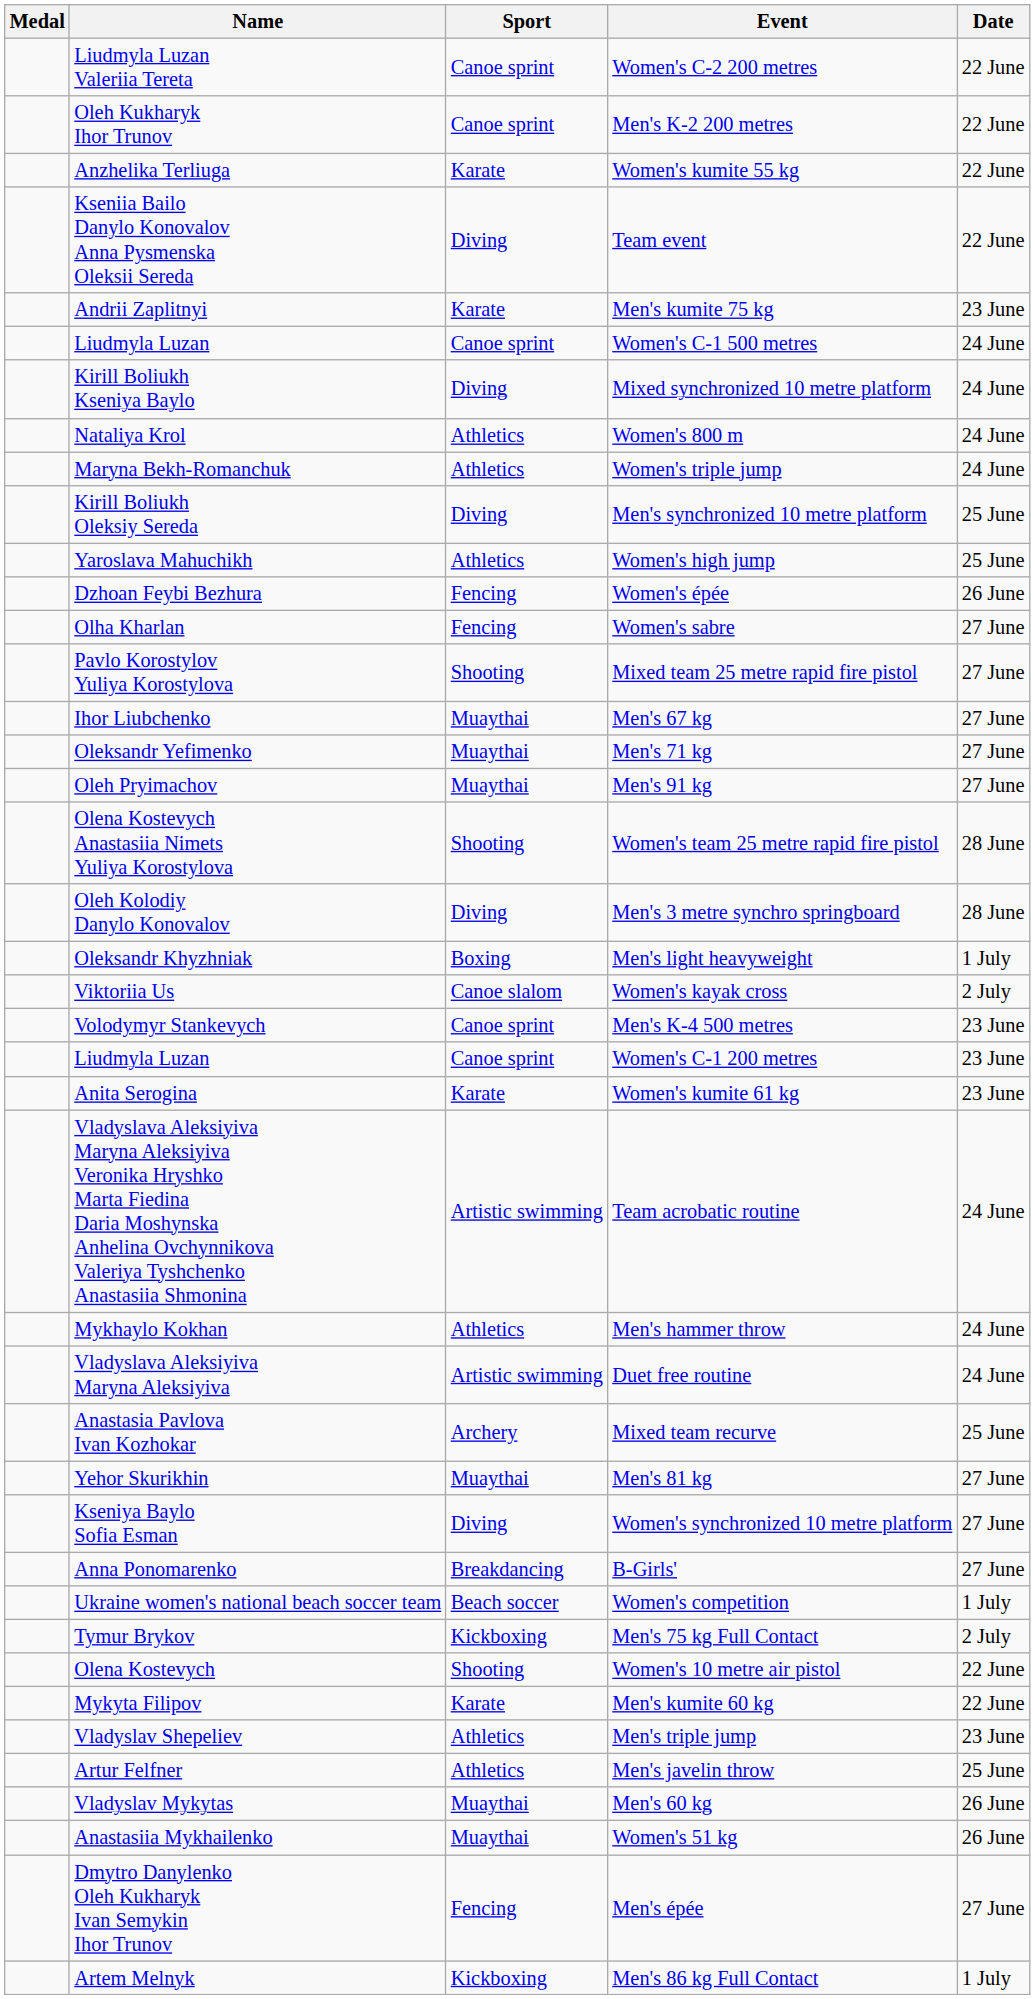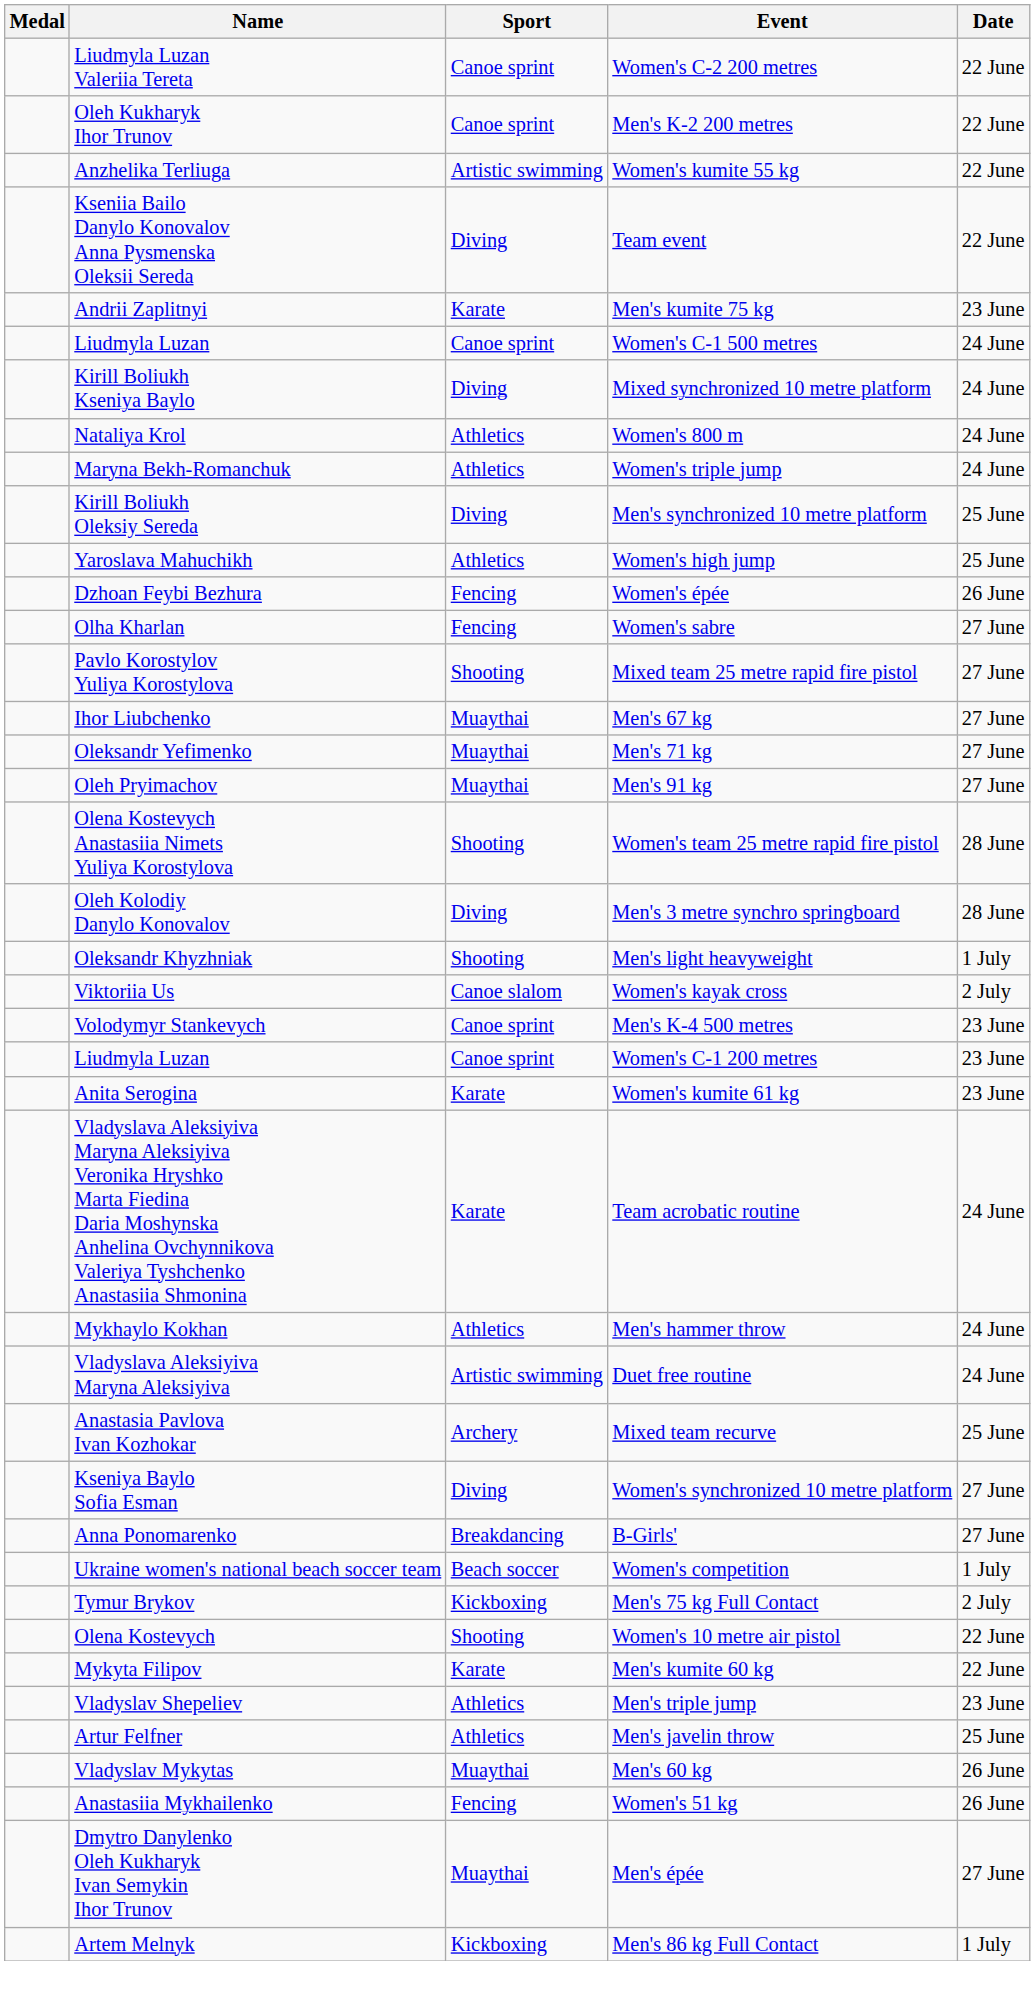 <table class="wikitable sortable" style="font-size: 95%;">
 <tr>
 <th>Medal</th>
 <th>Name</th>
 <th>Sport</th>
 <th>Event</th>
 <th>Date</th>
 </tr>
 <tr>
 <td></td>
 <td><a href='#'>Liudmyla Luzan</a><br><a href='#'>Valeriia Tereta</a></td>
 <td><a href='#'>Canoe sprint</a></td>
 <td><a href='#'>Women's C-2 200 metres</a></td>
 <td>22 June</td>
 </tr>
 <tr>
 <td></td>
 <td><a href='#'>Oleh Kukharyk</a><br><a href='#'>Ihor Trunov</a></td>
 <td><a href='#'>Canoe sprint</a></td>
 <td><a href='#'>Men's K-2 200 metres</a></td>
 <td>22 June</td>
 </tr>
 <tr>
 <td></td>
 <td><a href='#'>Anzhelika Terliuga</a></td>
-<td><a href='#'>Karate</a></td>
+<td><a href='#'>Artistic swimming</a></td>
 <td><a href='#'>Women's kumite 55 kg</a></td>
 <td>22 June</td>
 </tr>
 <tr>
 <td></td>
 <td><a href='#'>Kseniia Bailo</a><br><a href='#'>Danylo Konovalov</a><br><a href='#'>Anna Pysmenska</a><br><a href='#'>Oleksii Sereda</a></td>
 <td><a href='#'>Diving</a></td>
 <td><a href='#'>Team event</a></td>
 <td>22 June</td>
 </tr>
 <tr>
 <td></td>
 <td><a href='#'>Andrii Zaplitnyi</a></td>
 <td><a href='#'>Karate</a></td>
 <td><a href='#'>Men's kumite 75 kg</a></td>
 <td>23 June</td>
 </tr>
 <tr>
 <td></td>
 <td><a href='#'>Liudmyla Luzan</a></td>
 <td><a href='#'>Canoe sprint</a></td>
 <td><a href='#'>Women's C-1 500 metres</a></td>
 <td>24 June</td>
 </tr>
 <tr>
 <td></td>
 <td><a href='#'>Kirill Boliukh</a><br><a href='#'>Kseniya Baylo</a></td>
 <td><a href='#'>Diving</a></td>
 <td><a href='#'>Mixed synchronized 10 metre platform</a></td>
 <td>24 June</td>
 </tr>
 <tr>
 <td></td>
 <td><a href='#'>Nataliya Krol</a></td>
 <td><a href='#'>Athletics</a></td>
 <td><a href='#'>Women's 800 m</a></td>
 <td>24 June</td>
 </tr>
 <tr>
 <td></td>
 <td><a href='#'>Maryna Bekh-Romanchuk</a></td>
 <td><a href='#'>Athletics</a></td>
 <td><a href='#'>Women's triple jump</a></td>
 <td>24 June</td>
 </tr>
 <tr>
 <td></td>
 <td><a href='#'>Kirill Boliukh</a><br><a href='#'>Oleksiy Sereda</a></td>
 <td><a href='#'>Diving</a></td>
 <td><a href='#'>Men's synchronized 10 metre platform</a></td>
 <td>25 June</td>
 </tr>
 <tr>
 <td></td>
 <td><a href='#'>Yaroslava Mahuchikh</a></td>
 <td><a href='#'>Athletics</a></td>
 <td><a href='#'>Women's high jump</a></td>
 <td>25 June</td>
 </tr>
 <tr>
 <td></td>
 <td><a href='#'>Dzhoan Feybi Bezhura</a></td>
 <td><a href='#'>Fencing</a></td>
 <td><a href='#'>Women's épée</a></td>
 <td>26 June</td>
 </tr>
 <tr>
 <td></td>
 <td><a href='#'>Olha Kharlan</a></td>
 <td><a href='#'>Fencing</a></td>
 <td><a href='#'>Women's sabre</a></td>
 <td>27 June</td>
 </tr>
 <tr>
 <td></td>
 <td><a href='#'>Pavlo Korostylov</a><br><a href='#'>Yuliya Korostylova</a></td>
 <td><a href='#'>Shooting</a></td>
 <td><a href='#'>Mixed team 25 metre rapid fire pistol</a></td>
 <td>27 June</td>
 </tr>
 <tr>
 <td></td>
 <td><a href='#'>Ihor Liubchenko</a></td>
 <td><a href='#'>Muaythai</a></td>
 <td><a href='#'>Men's 67 kg</a></td>
 <td>27 June</td>
 </tr>
 <tr>
 <td></td>
 <td><a href='#'>Oleksandr Yefimenko</a></td>
 <td><a href='#'>Muaythai</a></td>
 <td><a href='#'>Men's 71 kg</a></td>
 <td>27 June</td>
 </tr>
 <tr>
 <td></td>
 <td><a href='#'>Oleh Pryimachov</a></td>
 <td><a href='#'>Muaythai</a></td>
 <td><a href='#'>Men's 91 kg</a></td>
 <td>27 June</td>
 </tr>
 <tr>
 <td></td>
 <td><a href='#'>Olena Kostevych</a><br><a href='#'>Anastasiia Nimets</a><br><a href='#'>Yuliya Korostylova</a></td>
 <td><a href='#'>Shooting</a></td>
 <td><a href='#'>Women's team 25 metre rapid fire pistol</a></td>
 <td>28 June</td>
 </tr>
 <tr>
 <td></td>
 <td><a href='#'>Oleh Kolodiy</a><br><a href='#'>Danylo Konovalov</a></td>
 <td><a href='#'>Diving</a></td>
 <td><a href='#'>Men's 3 metre synchro springboard</a></td>
 <td>28 June</td>
 </tr>
 <tr>
 <td></td>
 <td><a href='#'>Oleksandr Khyzhniak</a></td>
-<td><a href='#'>Boxing</a></td>
+<td><a href='#'>Shooting</a></td>
 <td><a href='#'>Men's light heavyweight</a></td>
 <td>1 July</td>
 </tr>
 <tr>
 <td></td>
 <td><a href='#'>Viktoriia Us</a></td>
 <td><a href='#'>Canoe slalom</a></td>
 <td><a href='#'>Women's kayak cross</a></td>
 <td>2 July</td>
 </tr>
 <tr>
 <td></td>
 <td><a href='#'>Volodymyr Stankevych</a></td>
 <td><a href='#'>Canoe sprint</a></td>
 <td><a href='#'>Men's K-4 500 metres</a></td>
 <td>23 June</td>
 </tr>
 <tr>
 <td></td>
 <td><a href='#'>Liudmyla Luzan</a></td>
 <td><a href='#'>Canoe sprint</a></td>
 <td><a href='#'>Women's C-1 200 metres</a></td>
 <td>23 June</td>
 </tr>
 <tr>
 <td></td>
 <td><a href='#'>Anita Serogina</a></td>
 <td><a href='#'>Karate</a></td>
 <td><a href='#'>Women's kumite 61 kg</a></td>
 <td>23 June</td>
 </tr>
 <tr>
 <td></td>
 <td><a href='#'>Vladyslava Aleksiyiva</a><br><a href='#'>Maryna Aleksiyiva</a><br><a href='#'>Veronika Hryshko</a><br><a href='#'>Marta Fiedina</a><br><a href='#'>Daria Moshynska</a><br><a href='#'>Anhelina Ovchynnikova</a><br><a href='#'>Valeriya Tyshchenko</a><br><a href='#'>Anastasiia Shmonina</a></td>
-<td><a href='#'>Artistic swimming</a></td>
+<td><a href='#'>Karate</a></td>
 <td><a href='#'>Team acrobatic routine</a></td>
 <td>24 June</td>
 </tr>
 <tr>
 <td></td>
 <td><a href='#'>Mykhaylo Kokhan</a></td>
 <td><a href='#'>Athletics</a></td>
 <td><a href='#'>Men's hammer throw</a></td>
 <td>24 June</td>
 </tr>
 <tr>
 <td></td>
 <td><a href='#'>Vladyslava Aleksiyiva</a><br><a href='#'>Maryna Aleksiyiva</a></td>
 <td><a href='#'>Artistic swimming</a></td>
 <td><a href='#'>Duet free routine</a></td>
 <td>24 June</td>
 </tr>
 <tr>
 <td></td>
 <td><a href='#'>Anastasia Pavlova</a><br><a href='#'>Ivan Kozhokar</a></td>
 <td><a href='#'>Archery</a></td>
 <td><a href='#'>Mixed team recurve</a></td>
 <td>25 June</td>
-</tr>
-<tr>
-<td></td>
-<td><a href='#'>Yehor Skurikhin</a></td>
-<td><a href='#'>Muaythai</a></td>
-<td><a href='#'>Men's 81 kg</a></td>
-<td>27 June</td>
 </tr>
 <tr>
 <td></td>
 <td><a href='#'>Kseniya Baylo</a><br><a href='#'>Sofia Esman</a></td>
 <td><a href='#'>Diving</a></td>
 <td><a href='#'>Women's synchronized 10 metre platform</a></td>
 <td>27 June</td>
 </tr>
 <tr>
 <td></td>
 <td><a href='#'>Anna Ponomarenko</a></td>
 <td><a href='#'>Breakdancing</a></td>
 <td><a href='#'>B-Girls'</a></td>
 <td>27 June</td>
 </tr>
 <tr>
 <td></td>
 <td><a href='#'>Ukraine women's national beach soccer team</a><br></td>
 <td><a href='#'>Beach soccer</a></td>
 <td><a href='#'>Women's competition</a></td>
 <td>1 July</td>
 </tr>
 <tr>
 <td></td>
 <td><a href='#'>Tymur Brykov</a></td>
 <td><a href='#'>Kickboxing</a></td>
 <td><a href='#'>Men's 75 kg Full Contact</a></td>
 <td>2 July</td>
 </tr>
 <tr>
 <td></td>
 <td><a href='#'>Olena Kostevych</a></td>
 <td><a href='#'>Shooting</a></td>
 <td><a href='#'>Women's 10 metre air pistol</a></td>
 <td>22 June</td>
 </tr>
 <tr>
 <td></td>
 <td><a href='#'>Mykyta Filipov</a></td>
 <td><a href='#'>Karate</a></td>
 <td><a href='#'>Men's kumite 60 kg</a></td>
 <td>22 June</td>
 </tr>
 <tr>
 <td></td>
 <td><a href='#'>Vladyslav Shepeliev</a></td>
 <td><a href='#'>Athletics</a></td>
 <td><a href='#'>Men's triple jump</a></td>
 <td>23 June</td>
 </tr>
 <tr>
 <td></td>
 <td><a href='#'>Artur Felfner</a></td>
 <td><a href='#'>Athletics</a></td>
 <td><a href='#'>Men's javelin throw</a></td>
 <td>25 June</td>
 </tr>
 <tr>
 <td></td>
 <td><a href='#'>Vladyslav Mykytas</a></td>
 <td><a href='#'>Muaythai</a></td>
 <td><a href='#'>Men's 60 kg</a></td>
 <td>26 June</td>
 </tr>
 <tr>
 <td></td>
 <td><a href='#'>Anastasiia Mykhailenko</a></td>
-<td><a href='#'>Muaythai</a></td>
+<td><a href='#'>Fencing</a></td>
 <td><a href='#'>Women's 51 kg</a></td>
 <td>26 June</td>
 </tr>
 <tr>
 <td></td>
 <td><a href='#'>Dmytro Danylenko</a><br><a href='#'>Oleh Kukharyk</a><br><a href='#'>Ivan Semykin</a><br><a href='#'>Ihor Trunov</a></td>
-<td><a href='#'>Fencing</a></td>
+<td><a href='#'>Muaythai</a></td>
 <td><a href='#'>Men's épée</a></td>
 <td>27 June</td>
 </tr>
 <tr>
 <td></td>
 <td><a href='#'>Artem Melnyk</a></td>
 <td><a href='#'>Kickboxing</a></td>
 <td><a href='#'>Men's 86 kg Full Contact</a></td>
 <td>1 July</td>
 </tr>
 </table>
